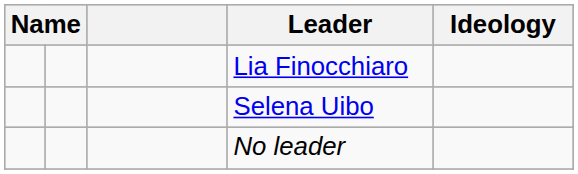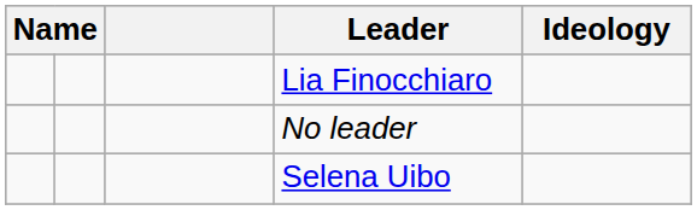 <table class="wikitable">
 <tr>
 <th colspan="2">Name</th>
 <th width="80px"></th>
 <th width=120px>Leader</th>
 <th width=80px>Ideology</th>
 </tr>
 <tr>
 <td></td>
 <td></td>
 <td></td>
 <td><a href='#'>Lia Finocchiaro</a></td>
 <td></td>
 </tr>
 <tr>
 <td></td>
 <td></td>
 <td></td>
-<td><a href='#'>Selena Uibo</a></td>
+<td><em>No leader</em></td>
 <td></td>
 </tr>
 <tr>
 <td></td>
 <td></td>
 <td></td>
-<td><em>No leader</em></td>
+<td><a href='#'>Selena Uibo</a></td>
 <td></td>
 </tr>
 </table>
